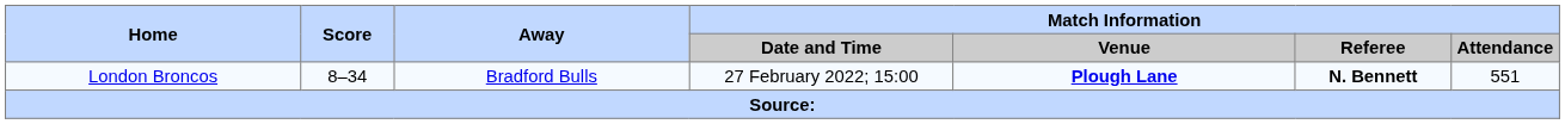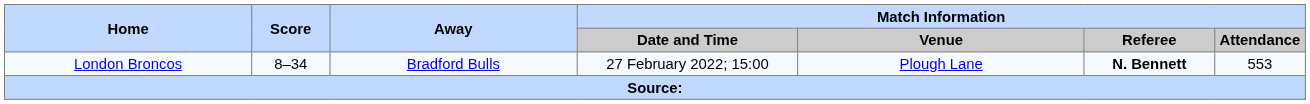 <table border=1 style="border-collapse:collapse; font-size:90%; text-align:center"; cellpadding=3 cellspacing=0 width=100%>
 <tr bgcolor="#c1d8ff">
 <th rowspan=2 width=19%>Home</th>
 <th rowspan=2 width=6%>Score</th>
 <th rowspan=2 width=19%>Away</th>
 <th colspan=4>Match Information</th>
 </tr>
 <tr bgcolor="#cccccc">
 <th width=17%>Date and Time</th>
 <th width=22%>Venue</th>
 <th width=10%>Referee</th>
 <th width=7%>Attendance</th>
 </tr>
 <tr bgcolor=#f5faff>
 <td> <a href='#'>London Broncos</a></td>
 <td>8–34</td>
 <td> <a href='#'>Bradford Bulls</a></td>
 <td>27 February 2022; 15:00</td>
-<td><strong><a href='#'>Plough Lane</a></strong></td>
+<td><a href='#'>Plough Lane</a></td>
 <td><strong>N. Bennett</strong></td>
-<td>551</td>
+<td>553</td>
 </tr>
 <tr style="background:#c1d8ff;">
 <th colspan=7>Source:</th>
 </tr>
 </table>
